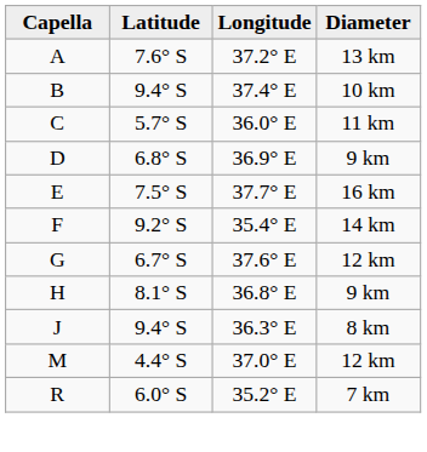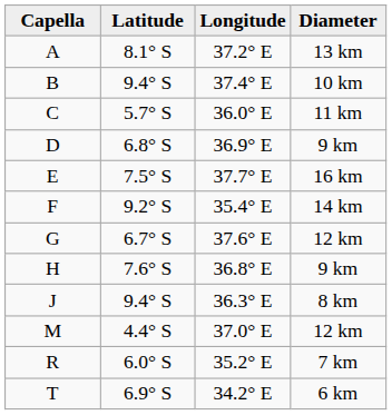 <table class="wikitable">
 <tr>
 <th width="25%" style="background:#eeeeee;">Capella</th>
 <th width="25%" style="background:#eeeeee;">Latitude</th>
 <th width="25%" style="background:#eeeeee;">Longitude</th>
 <th width="25%" style="background:#eeeeee;">Diameter</th>
 </tr>
 <tr>
 <td align="center">A</td>
-<td align="center">7.6° S</td>
+<td align="center">8.1° S</td>
 <td align="center">37.2° E</td>
 <td align="center">13 km</td>
 </tr>
 <tr>
 <td align="center">B</td>
 <td align="center">9.4° S</td>
 <td align="center">37.4° E</td>
 <td align="center">10 km</td>
 </tr>
 <tr>
 <td align="center">C</td>
 <td align="center">5.7° S</td>
 <td align="center">36.0° E</td>
 <td align="center">11 km</td>
 </tr>
 <tr>
 <td align="center">D</td>
 <td align="center">6.8° S</td>
 <td align="center">36.9° E</td>
 <td align="center">9 km</td>
 </tr>
 <tr>
 <td align="center">E</td>
 <td align="center">7.5° S</td>
 <td align="center">37.7° E</td>
 <td align="center">16 km</td>
 </tr>
 <tr>
 <td align="center">F</td>
 <td align="center">9.2° S</td>
 <td align="center">35.4° E</td>
 <td align="center">14 km</td>
 </tr>
 <tr>
 <td align="center">G</td>
 <td align="center">6.7° S</td>
 <td align="center">37.6° E</td>
 <td align="center">12 km</td>
 </tr>
 <tr>
 <td align="center">H</td>
-<td align="center">8.1° S</td>
+<td align="center">7.6° S</td>
 <td align="center">36.8° E</td>
 <td align="center">9 km</td>
 </tr>
 <tr>
 <td align="center">J</td>
 <td align="center">9.4° S</td>
 <td align="center">36.3° E</td>
 <td align="center">8 km</td>
 </tr>
 <tr>
 <td align="center">M</td>
 <td align="center">4.4° S</td>
 <td align="center">37.0° E</td>
 <td align="center">12 km</td>
 </tr>
 <tr>
 <td align="center">R</td>
 <td align="center">6.0° S</td>
 <td align="center">35.2° E</td>
 <td align="center">7 km</td>
 </tr>
+<tr>
+<td align="center">T</td>
+<td align="center">6.9° S</td>
+<td align="center">34.2° E</td>
+<td align="center">6 km</td>
+</tr>
 </table>
